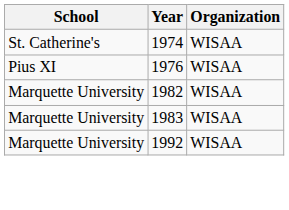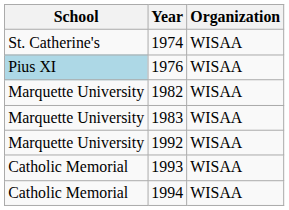 <table class="wikitable">
 <tr>
 <th>School</th>
 <th>Year</th>
 <th>Organization</th>
 </tr>
 <tr>
 <td>St. Catherine's</td>
 <td>1974</td>
 <td>WISAA</td>
 </tr>
 <tr>
-<td>Pius XI</td>
+<td style="background: lightblue;">Pius XI</td>
 <td>1976</td>
 <td>WISAA</td>
 </tr>
 <tr>
 <td>Marquette University</td>
 <td>1982</td>
 <td>WISAA</td>
 </tr>
 <tr>
 <td>Marquette University</td>
 <td>1983</td>
 <td>WISAA</td>
 </tr>
 <tr>
 <td>Marquette University</td>
 <td>1992</td>
 <td>WISAA</td>
 </tr>
+<tr>
+<td>Catholic Memorial</td>
+<td>1993</td>
+<td>WISAA</td>
+</tr>
+<tr>
+<td>Catholic Memorial</td>
+<td>1994</td>
+<td>WISAA</td>
+</tr>
 </table>
